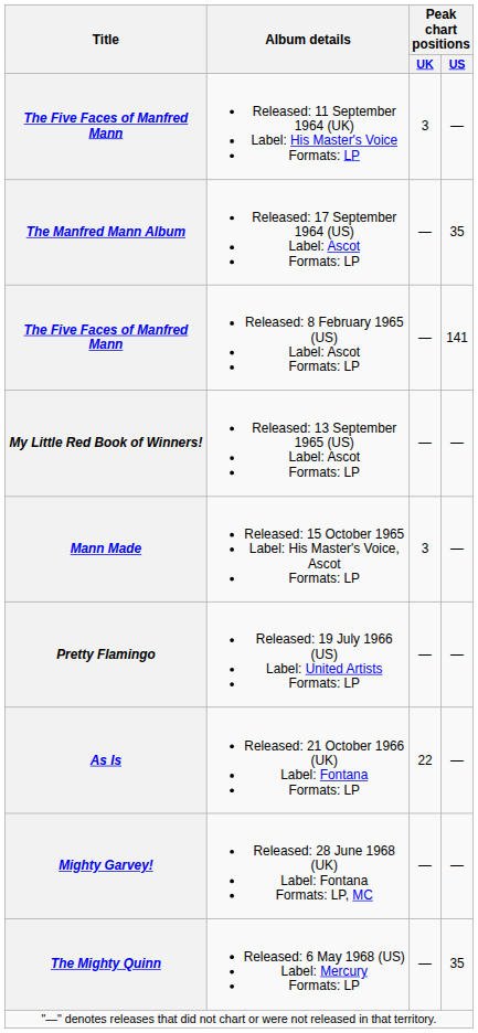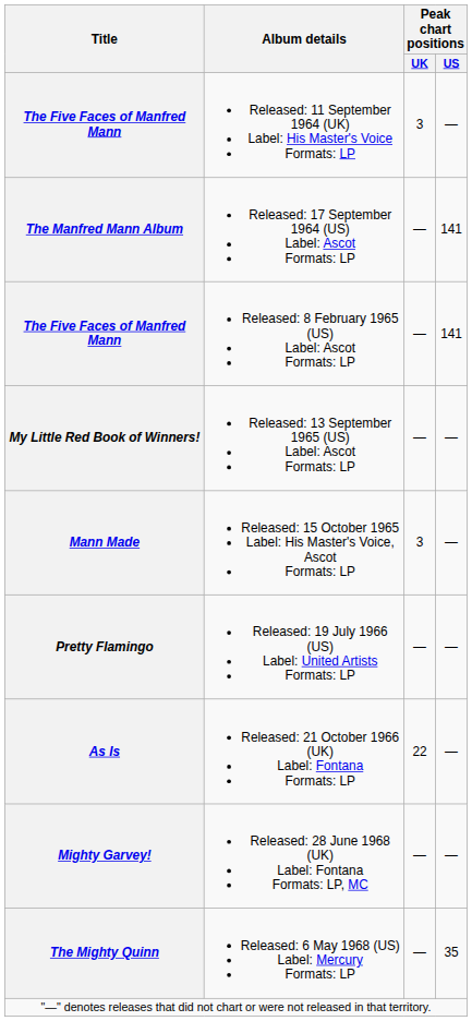 <table class="wikitable plainrowheaders" style="text-align:center;">
 <tr>
 <th rowspan="2" scope="col" style="width:15em;">Title</th>
 <th rowspan="2" scope="col" style="width:15em;">Album details</th>
 <th colspan="2">Peak chart positions</th>
 </tr>
 <tr>
 <th scope="col" style="width:2em;font-size:90%;"><a href='#'>UK</a><br></th>
 <th scope="col" style="width:2em;font-size:90%;"><a href='#'>US</a><br></th>
 </tr>
 <tr>
 <th scope="row"><em><a href='#'>The Five Faces of Manfred Mann</a></em></th>
 <td><br><ul><li>Released: 11 September 1964 (UK)</li><li>Label: <a href='#'>His Master's Voice</a></li><li>Formats: <a href='#'>LP</a></li></ul></td>
 <td>3</td>
 <td>—</td>
 </tr>
 <tr>
 <th scope="row"><em><a href='#'>The Manfred Mann Album</a></em></th>
 <td><br><ul><li>Released: 17 September 1964 (US)</li><li>Label: <a href='#'>Ascot</a></li><li>Formats: LP</li></ul></td>
 <td>—</td>
-<td>35</td>
+<td>141</td>
 </tr>
 <tr>
 <th scope="row"><em><a href='#'>The Five Faces of Manfred Mann</a></em></th>
 <td><br><ul><li>Released: 8 February 1965 (US)</li><li>Label: Ascot</li><li>Formats: LP</li></ul></td>
 <td>—</td>
 <td>141</td>
 </tr>
 <tr>
 <th scope="row"><em>My Little Red Book of Winners!</em></th>
 <td><br><ul><li>Released: 13 September 1965 (US)</li><li>Label: Ascot</li><li>Formats: LP</li></ul></td>
 <td>—</td>
 <td>—</td>
 </tr>
 <tr>
 <th scope="row"><em><a href='#'>Mann Made</a></em></th>
 <td><br><ul><li>Released: 15 October 1965</li><li>Label: His Master's Voice, Ascot</li><li>Formats: LP</li></ul></td>
 <td>3</td>
 <td>—</td>
 </tr>
 <tr>
 <th scope="row"><em>Pretty Flamingo</em></th>
 <td><br><ul><li>Released: 19 July 1966 (US)</li><li>Label: <a href='#'>United Artists</a></li><li>Formats: LP</li></ul></td>
 <td>—</td>
 <td>—</td>
 </tr>
 <tr>
 <th scope="row"><em><a href='#'>As Is</a></em></th>
 <td><br><ul><li>Released: 21 October 1966 (UK)</li><li>Label: <a href='#'>Fontana</a></li><li>Formats: LP</li></ul></td>
 <td>22</td>
 <td>—</td>
 </tr>
 <tr>
 <th scope="row"><em><a href='#'>Mighty Garvey!</a></em></th>
 <td><br><ul><li>Released: 28 June 1968 (UK)</li><li>Label: Fontana</li><li>Formats: LP, <a href='#'>MC</a></li></ul></td>
 <td>—</td>
 <td>—</td>
 </tr>
 <tr>
 <th scope="row"><em><a href='#'>The Mighty Quinn</a></em></th>
 <td><br><ul><li>Released: 6 May 1968 (US)</li><li>Label: <a href='#'>Mercury</a></li><li>Formats: LP</li></ul></td>
 <td>—</td>
 <td>35</td>
 </tr>
 <tr>
 <td colspan="4" style="font-size:90%">"—" denotes releases that did not chart or were not released in that territory.</td>
 </tr>
 </table>
